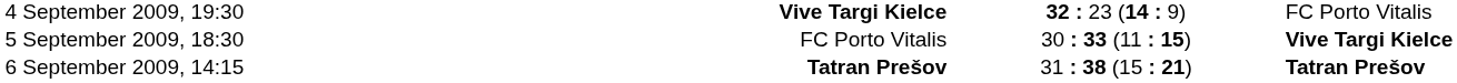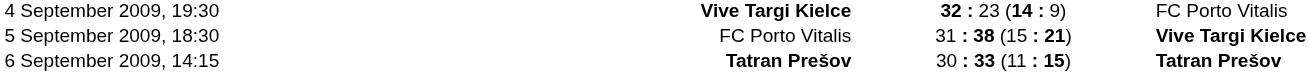 <table width=100% cellspacing=1>
 <tr>
 <th></th>
 <th></th>
 <th width=20%></th>
 <th></th>
 </tr>
 <tr style=font-size:100%>
 <td>4 September 2009, 19:30</td>
 <td align=right><strong>Vive Targi Kielce</strong> </td>
 <td align=center><strong>32</strong> <strong>:</strong> 23 (<strong>14</strong> <strong>:</strong> 9)</td>
 <td> FC Porto Vitalis</td>
 </tr>
 <tr style=font-size:100%>
 <td>5 September 2009, 18:30</td>
 <td align=right>FC Porto Vitalis </td>
-<td align=center>30 <strong>:</strong> <strong>33</strong> (11 <strong>:</strong> <strong>15</strong>)</td>
+<td align=center>31 <strong>:</strong> <strong>38</strong> (15 <strong>:</strong> <strong>21</strong>)</td>
 <td> <strong>Vive Targi Kielce</strong></td>
 </tr>
 <tr style=font-size:100%>
 <td>6 September 2009, 14:15</td>
 <td align=right><strong>Tatran Prešov </strong></td>
-<td align=center>31 <strong>:</strong> <strong>38</strong> (15 <strong>:</strong> <strong>21</strong>)</td>
+<td align=center>30 <strong>:</strong> <strong>33</strong> (11 <strong>:</strong> <strong>15</strong>)</td>
 <td> <strong>Tatran Prešov</strong></td>
 </tr>
 </table>
